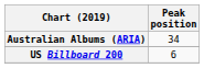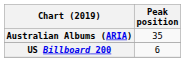 <table class="wikitable sortable plainrowheaders" style="text-align:center">
 <tr>
 <th scope="col">Chart (2019)</th>
 <th scope="col">Peak<br>position</th>
 </tr>
 <tr>
 <th scope="row">Australian Albums (<a href='#'>ARIA</a>)</th>
-<td>34</td>
+<td>35</td>
 </tr>
 <tr>
 </tr>
 <tr>
 </tr>
 <tr>
 </tr>
 <tr>
 </tr>
 <tr>
 </tr>
 <tr>
 </tr>
 <tr>
 <th scope="row">US <a href='#'><em>Billboard</em> 200</a></th>
 <td>6</td>
 </tr>
 <tr>
 </tr>
 </table>
